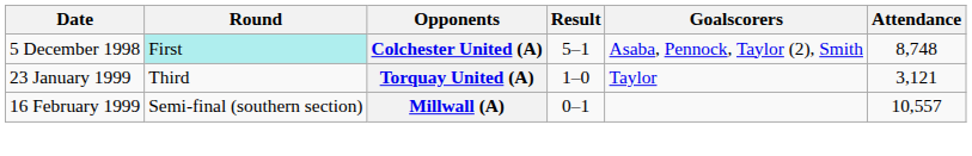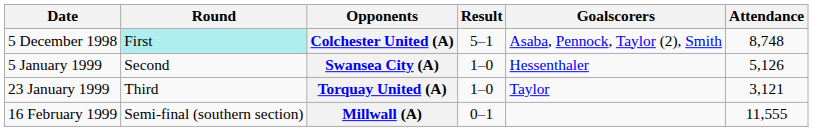 <table class="wikitable plainrowheaders sortable">
 <tr>
 <th scope=col>Date</th>
 <th scope=col>Round</th>
 <th scope=col>Opponents</th>
 <th scope=col>Result</th>
 <th scope=col class=unsortable>Goalscorers</th>
 <th scope=col>Attendance</th>
 </tr>
 <tr>
 <td>5 December 1998</td>
 <td style="background: paleturquoise;">First</td>
 <th scope=row><a href='#'>Colchester United</a> (A)</th>
 <td align=center>5–1</td>
 <td><a href='#'>Asaba</a>, <a href='#'>Pennock</a>, <a href='#'>Taylor</a> (2), <a href='#'>Smith</a></td>
 <td align=center>8,748</td>
 </tr>
 <tr>
+<td>5 January 1999</td>
+<td>Second</td>
+<th scope=row><a href='#'>Swansea City</a> (A)</th>
+<td align=center>1–0</td>
+<td><a href='#'>Hessenthaler</a></td>
+<td align=center>5,126</td>
+</tr>
+<tr>
 <td>23 January 1999</td>
 <td>Third</td>
 <th scope=row><a href='#'>Torquay United</a> (A)</th>
 <td align=center>1–0</td>
 <td><a href='#'>Taylor</a></td>
 <td align=center>3,121</td>
 </tr>
 <tr>
 <td>16 February 1999</td>
 <td>Semi-final (southern section)</td>
 <th scope=row><a href='#'>Millwall</a> (A)</th>
 <td align=center>0–1</td>
 <td></td>
-<td align=center>10,557</td>
+<td align=center>11,555</td>
 </tr>
 </table>
